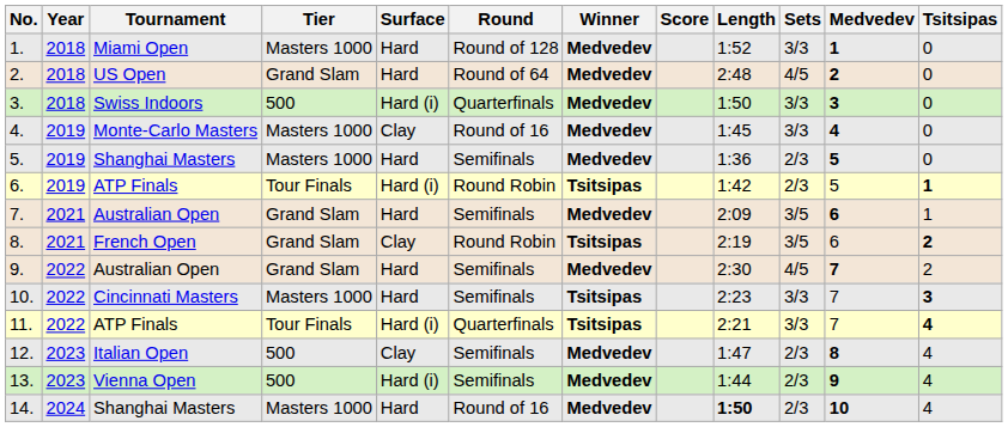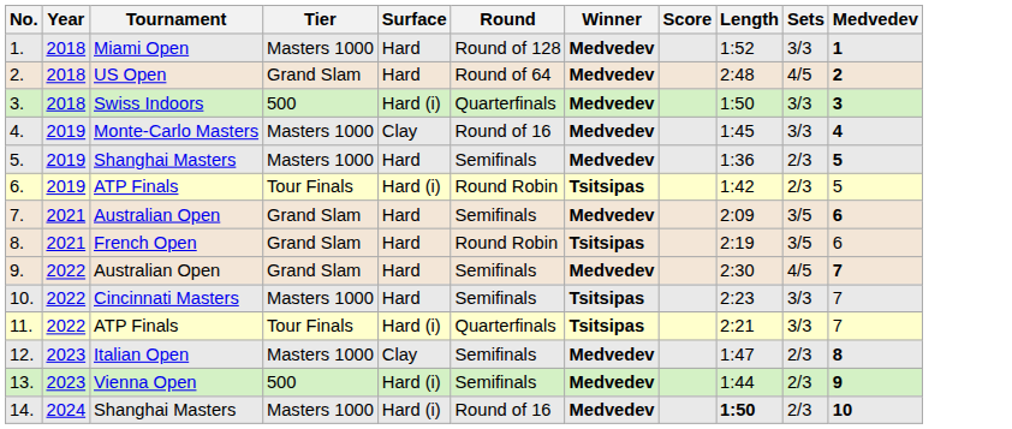 <table class="sortable wikitable" style="font-size:90%;">
 <tr>
 <th>No.</th>
 <th>Year</th>
 <th>Tournament</th>
 <th>Tier</th>
 <th>Surface</th>
 <th>Round</th>
 <th>Winner</th>
 <th class="unsortable">Score</th>
 <th>Length</th>
 <th>Sets</th>
 <th class="unsortable">Medvedev</th>
-<th class="unsortable">Tsitsipas</th>
 </tr>
 <tr style="background:#e9e9e9;">
 <td>1.</td>
 <td><a href='#'>2018</a></td>
 <td><a href='#'>Miami Open</a></td>
 <td>Masters 1000</td>
 <td>Hard</td>
 <td>Round of 128</td>
 <td><strong>Medvedev</strong></td>
 <td></td>
 <td>1:52</td>
 <td>3/3</td>
 <td><strong>1</strong></td>
-<td>0</td>
 </tr>
 <tr style="background:#f3e6d7;">
 <td>2.</td>
 <td><a href='#'>2018</a></td>
 <td><a href='#'>US Open</a></td>
 <td>Grand Slam</td>
 <td>Hard</td>
 <td>Round of 64</td>
 <td><strong>Medvedev</strong></td>
 <td></td>
 <td>2:48</td>
 <td>4/5</td>
 <td><strong>2</strong></td>
-<td>0</td>
 </tr>
 <tr style="background:#d4f1c5;">
 <td>3.</td>
 <td><a href='#'>2018</a></td>
 <td><a href='#'>Swiss Indoors</a></td>
 <td>500</td>
 <td>Hard (i)</td>
 <td>Quarterfinals</td>
 <td><strong>Medvedev</strong></td>
 <td></td>
 <td>1:50</td>
 <td>3/3</td>
 <td><strong>3</strong></td>
-<td>0</td>
 </tr>
 <tr style="background:#e9e9e9;">
 <td>4.</td>
 <td><a href='#'>2019</a></td>
 <td><a href='#'>Monte-Carlo Masters</a></td>
 <td>Masters 1000</td>
 <td>Clay</td>
 <td>Round of 16</td>
 <td><strong>Medvedev</strong></td>
 <td></td>
 <td>1:45</td>
 <td>3/3</td>
 <td><strong>4</strong></td>
-<td>0</td>
 </tr>
 <tr style="background:#e9e9e9;">
 <td>5.</td>
 <td><a href='#'>2019</a></td>
 <td><a href='#'>Shanghai Masters</a></td>
 <td>Masters 1000</td>
 <td>Hard</td>
 <td>Semifinals</td>
 <td><strong>Medvedev</strong></td>
 <td></td>
 <td>1:36</td>
 <td>2/3</td>
 <td><strong>5</strong></td>
-<td>0</td>
 </tr>
 <tr style="background:#ffffcc;">
 <td>6.</td>
 <td><a href='#'>2019</a></td>
 <td><a href='#'>ATP Finals</a></td>
 <td>Tour Finals</td>
 <td>Hard (i)</td>
 <td>Round Robin</td>
 <td><strong>Tsitsipas</strong></td>
 <td></td>
 <td>1:42</td>
 <td>2/3</td>
 <td>5</td>
-<td><strong>1</strong></td>
 </tr>
 <tr style="background:#f3e6d7;">
 <td>7.</td>
 <td><a href='#'>2021</a></td>
 <td><a href='#'>Australian Open</a></td>
 <td>Grand Slam</td>
 <td>Hard</td>
 <td>Semifinals</td>
 <td><strong>Medvedev</strong></td>
 <td></td>
 <td>2:09</td>
 <td>3/5</td>
 <td><strong>6</strong></td>
-<td>1</td>
 </tr>
 <tr style="background:#f3e6d7;">
 <td>8.</td>
 <td><a href='#'>2021</a></td>
 <td><a href='#'>French Open</a></td>
 <td>Grand Slam</td>
-<td>Clay</td>
+<td>Hard</td>
 <td>Round Robin</td>
 <td><strong>Tsitsipas</strong></td>
 <td></td>
 <td>2:19</td>
 <td>3/5</td>
 <td>6</td>
-<td><strong>2</strong></td>
 </tr>
 <tr style="background:#f3e6d7;">
 <td>9.</td>
 <td><a href='#'>2022</a></td>
 <td>Australian Open</td>
 <td>Grand Slam</td>
 <td>Hard</td>
 <td>Semifinals</td>
 <td><strong>Medvedev</strong></td>
 <td></td>
 <td>2:30</td>
 <td>4/5</td>
 <td><strong>7</strong></td>
-<td>2</td>
 </tr>
 <tr style="background:#e9e9e9;">
 <td>10.</td>
 <td><a href='#'>2022</a></td>
 <td><a href='#'>Cincinnati Masters</a></td>
 <td>Masters 1000</td>
 <td>Hard</td>
 <td>Semifinals</td>
 <td><strong>Tsitsipas</strong></td>
 <td></td>
 <td>2:23</td>
 <td>3/3</td>
 <td>7</td>
-<td><strong>3</strong></td>
 </tr>
 <tr style="background:#ffffcc;">
 <td>11.</td>
 <td><a href='#'>2022</a></td>
 <td>ATP Finals</td>
 <td>Tour Finals</td>
 <td>Hard (i)</td>
 <td>Quarterfinals</td>
 <td><strong>Tsitsipas</strong></td>
 <td></td>
 <td>2:21</td>
 <td>3/3</td>
 <td>7</td>
-<td><strong>4</strong></td>
 </tr>
 <tr style="background:#e9e9e9;">
 <td>12.</td>
 <td><a href='#'>2023</a></td>
 <td><a href='#'>Italian Open</a></td>
-<td>500</td>
+<td>Masters 1000</td>
 <td>Clay</td>
 <td>Semifinals</td>
 <td><strong>Medvedev</strong></td>
 <td></td>
 <td>1:47</td>
 <td>2/3</td>
 <td><strong>8</strong></td>
-<td>4</td>
 </tr>
 <tr style="background:#d4f1c5;">
 <td>13.</td>
 <td><a href='#'>2023</a></td>
 <td><a href='#'>Vienna Open</a></td>
 <td>500</td>
 <td>Hard (i)</td>
 <td>Semifinals</td>
 <td><strong>Medvedev</strong></td>
 <td></td>
 <td>1:44</td>
 <td>2/3</td>
 <td><strong>9</strong></td>
-<td>4</td>
 </tr>
 <tr style="background:#e9e9e9;">
 <td>14.</td>
 <td><a href='#'>2024</a></td>
 <td>Shanghai Masters</td>
 <td>Masters 1000</td>
-<td>Hard</td>
+<td>Hard (i)</td>
 <td>Round of 16</td>
 <td><strong>Medvedev</strong></td>
 <td></td>
 <td><strong>1:50</strong></td>
 <td>2/3</td>
 <td><strong>10</strong></td>
-<td>4</td>
 </tr>
 </table>
